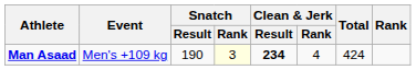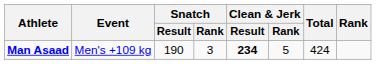 <table class="wikitable" style="font-size:90%">
 <tr>
 <th rowspan="2">Athlete</th>
 <th rowspan="2">Event</th>
 <th colspan="2">Snatch</th>
 <th colspan="2">Clean & Jerk</th>
 <th rowspan="2">Total</th>
 <th rowspan="2">Rank</th>
 </tr>
 <tr style="font-size:95%">
 <th>Result</th>
 <th>Rank</th>
 <th>Result</th>
 <th>Rank</th>
 </tr>
 <tr align=center>
 <td align=left><strong><a href='#'>Man Asaad</a></strong></td>
 <td align=left><a href='#'>Men's +109 kg</a></td>
 <td>190</td>
-<td style="background: lightyellow;">3</td>
+<td>3</td>
 <td><strong>234</strong></td>
-<td>4</td>
+<td>5</td>
 <td>424</td>
 <td></td>
 </tr>
 </table>
